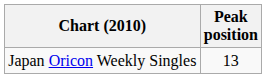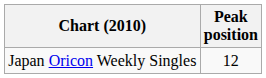 <table class="wikitable">
 <tr>
 <th>Chart (2010)</th>
 <th>Peak<br>position</th>
 </tr>
 <tr>
 <td>Japan <a href='#'>Oricon</a> Weekly Singles</td>
-<td align="center">13</td>
+<td align="center">12</td>
 </tr>
 </table>
